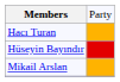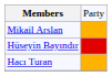 <table class=wikitable style="border:1px solid #8888aa; background-color:#f7f8ff; padding:0px; font-size:90%;">
 <tr>
 <th>Members</th>
 <td>Party</td>
 </tr>
 <tr>
-<td><a href='#'>Hacı Turan</a></td>
+<td><a href='#'>Mikail Arslan</a></td>
 <td style="background: #ffb300"></td>
 </tr>
 <tr>
 <td><a href='#'>Hüseyin Bayındır</a></td>
 <td style="background: #e30000"></td>
 </tr>
 <tr>
-<td><a href='#'>Mikail Arslan</a></td>
+<td><a href='#'>Hacı Turan</a></td>
 <td style="background: #ffb300"></td>
 </tr>
 <tr>
 </tr>
 </table>
